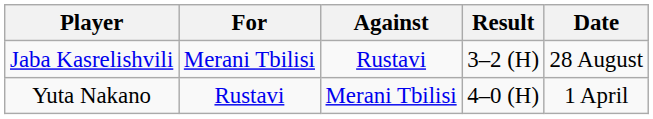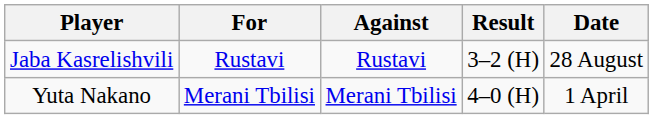 <table class="wikitable" style="text-align:center">
 <tr>
 <th>Player</th>
 <th>For</th>
 <th>Against</th>
 <th>Result</th>
 <th>Date</th>
 </tr>
 <tr>
 <td> <a href='#'>Jaba Kasrelishvili</a></td>
-<td><a href='#'>Merani Tbilisi</a></td>
+<td><a href='#'>Rustavi</a></td>
 <td><a href='#'>Rustavi</a></td>
 <td>3–2 (H)</td>
 <td>28 August</td>
 </tr>
 <tr>
 <td> Yuta Nakano</td>
-<td><a href='#'>Rustavi</a></td>
+<td><a href='#'>Merani Tbilisi</a></td>
 <td><a href='#'>Merani Tbilisi</a></td>
 <td>4–0 (H)</td>
 <td>1 April</td>
 </tr>
 </table>
